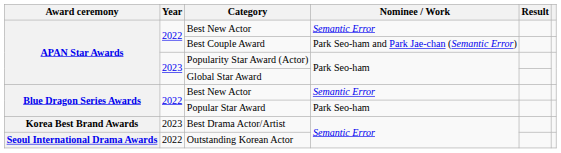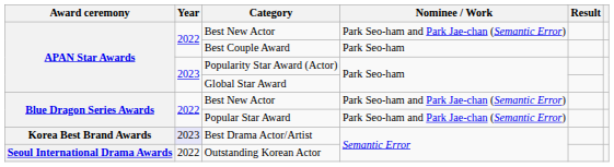 <table class="wikitable plainrowheaders sortable">
 <tr>
 <th scope="col">Award ceremony</th>
 <th scope="col">Year</th>
 <th scope="col">Category</th>
 <th scope="col">Nominee / Work</th>
 <th scope="col">Result</th>
 <th scope="col" class="unsortable"></th>
 </tr>
 <tr>
 <th rowspan="4" scope="row"><a href='#'>APAN Star Awards</a></th>
 <td rowspan="2" style="text-align:center"><a href='#'>2022</a></td>
 <td>Best New Actor</td>
-<td><em><a href='#'>Semantic Error</a></em></td>
+<td>Park Seo-ham and <a href='#'>Park Jae-chan</a> (<em><a href='#'>Semantic Error</a></em>)</td>
 <td></td>
 <td style="text-align:center"></td>
 </tr>
 <tr>
 <td>Best Couple Award</td>
-<td>Park Seo-ham and <a href='#'>Park Jae-chan</a> (<em><a href='#'>Semantic Error</a></em>)</td>
+<td>Park Seo-ham</td>
 <td></td>
 <td></td>
 </tr>
 <tr>
 <td rowspan="2" style="text-align:center"><a href='#'>2023</a></td>
 <td>Popularity Star Award (Actor)</td>
 <td rowspan="2">Park Seo-ham</td>
 <td></td>
 <td rowspan="2" style="text-align:center"></td>
 </tr>
 <tr>
 <td>Global Star Award</td>
 <td></td>
 </tr>
 <tr>
 <th rowspan="2" scope="row"><a href='#'>Blue Dragon Series Awards</a></th>
 <td rowspan="2" style="text-align:center"><a href='#'>2022</a></td>
 <td>Best New Actor</td>
-<td><em><a href='#'>Semantic Error</a></em></td>
+<td>Park Seo-ham and <a href='#'>Park Jae-chan</a> (<em><a href='#'>Semantic Error</a></em>)</td>
 <td></td>
 <td style="text-align:center"></td>
 </tr>
 <tr>
 <td>Popular Star Award</td>
-<td>Park Seo-ham</td>
+<td>Park Seo-ham and <a href='#'>Park Jae-chan</a> (<em><a href='#'>Semantic Error</a></em>)</td>
 <td></td>
 <td style="text-align:center"></td>
 </tr>
 <tr>
 <th scope="row">Korea Best Brand Awards</th>
-<td style="text-align:center">2023</td>
+<td style="background: lavender; text-align:center">2023</td>
 <td>Best Drama Actor/Artist</td>
 <td rowspan="2"><em><a href='#'>Semantic Error</a></em></td>
 <td></td>
 <td style="text-align:center"></td>
 </tr>
 <tr>
 <th rowspan="2" scope="row"><a href='#'>Seoul International Drama Awards</a></th>
 <td rowspan="2" style="text-align:center">2022</td>
 <td>Outstanding Korean Actor</td>
 <td></td>
 <td style="text-align:center"></td>
 </tr>
 </table>
